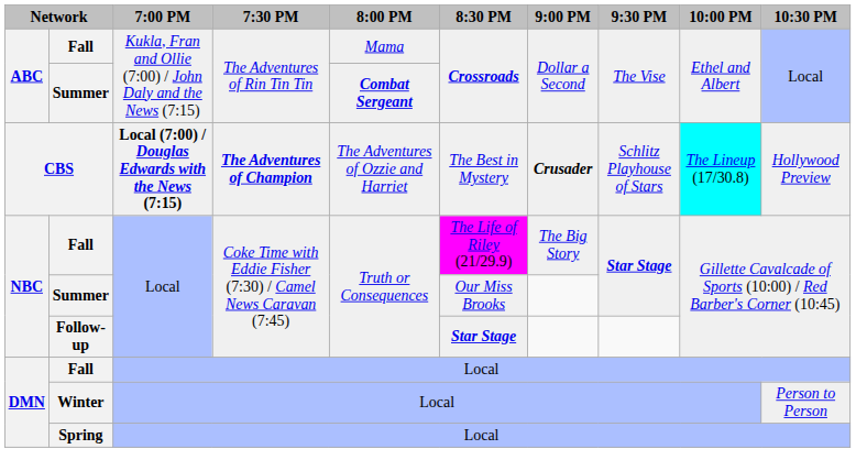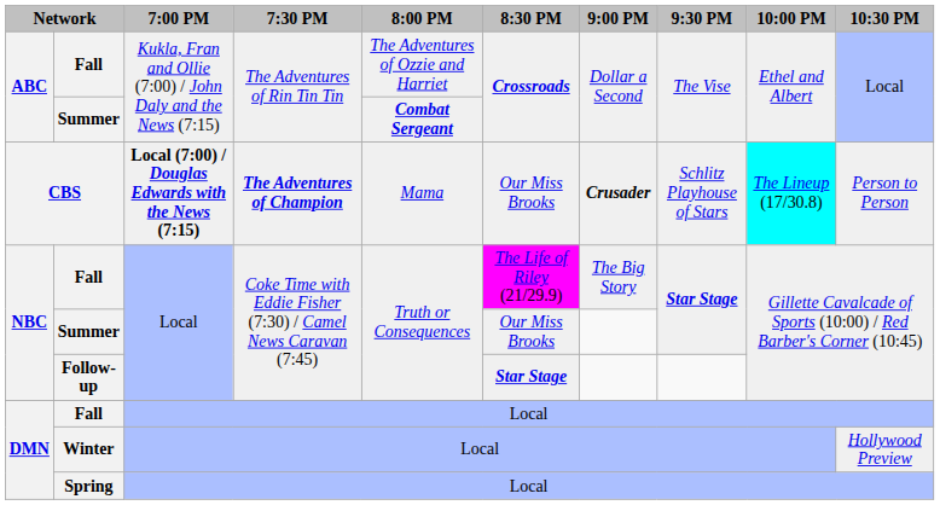 <table class="wikitable" style="width:100%;margin-right:0;text-align:center">
 <tr>
 <th colspan="2" style="background-color:#C0C0C0;text-align:center">Network</th>
 <th style="background-color:#C0C0C0;text-align:center">7:00 PM</th>
 <th style="background-color:#C0C0C0;text-align:center">7:30 PM</th>
 <th style="background-color:#C0C0C0;text-align:center">8:00 PM</th>
 <th style="background-color:#C0C0C0;text-align:center">8:30 PM</th>
 <th style="background-color:#C0C0C0;text-align:center">9:00 PM</th>
 <th style="background-color:#C0C0C0;text-align:center">9:30 PM</th>
 <th style="background-color:#C0C0C0;text-align:center">10:00 PM</th>
 <th style="background-color:#C0C0C0;text-align:center">10:30 PM</th>
 </tr>
 <tr>
 <th bgcolor="#C0C0C0" rowspan="2"><a href='#'>ABC</a></th>
 <th>Fall</th>
 <td bgcolor="#F0F0F0" rowspan="2"><em><a href='#'>Kukla, Fran and Ollie</a></em> (7:00) / <em><a href='#'>John Daly and the News</a></em> (7:15)</td>
 <td bgcolor="#F0F0F0" rowspan="2"><em><a href='#'>The Adventures of Rin Tin Tin</a></em></td>
-<td bgcolor="#F0F0F0"><em><a href='#'>Mama</a></em></td>
+<td bgcolor="#F0F0F0"><em><a href='#'>The Adventures of Ozzie and Harriet</a></em></td>
 <td bgcolor="#F0F0F0" rowspan="2"><strong><em><a href='#'>Crossroads</a></em></strong></td>
 <td bgcolor="#F0F0F0" rowspan="2"><em><a href='#'>Dollar a Second</a></em></td>
 <td bgcolor="#F0F0F0" rowspan="2"><em><a href='#'>The Vise</a></em></td>
 <td bgcolor="#F0F0F0" rowspan="2"><em><a href='#'>Ethel and Albert</a></em></td>
 <td bgcolor="#abbfff" rowspan="2">Local</td>
 </tr>
 <tr>
 <th>Summer</th>
 <td bgcolor="#F0F0F0"><strong><em><a href='#'>Combat Sergeant</a></em></strong></td>
 </tr>
 <tr>
 <th colspan="2"><a href='#'>CBS</a></th>
 <td bgcolor="#F0F0F0"><strong>Local (7:00) / <em><a href='#'>Douglas Edwards with the News</a></em> (7:15)</strong></td>
 <td bgcolor="#F0F0F0"><strong><em><a href='#'>The Adventures of Champion</a></em></strong></td>
-<td bgcolor="#F0F0F0"><em><a href='#'>The Adventures of Ozzie and Harriet</a></em></td>
-<td bgcolor="#F0F0F0"><em><a href='#'>The Best in Mystery</a></em></td>
+<td bgcolor="#F0F0F0"><em><a href='#'>Mama</a></em></td>
+<td bgcolor="#F0F0F0"><em><a href='#'>Our Miss Brooks</a></em></td>
 <td bgcolor="#F0F0F0"><strong><em>Crusader</em></strong></td>
 <td bgcolor="#F0F0F0"><em><a href='#'>Schlitz Playhouse of Stars</a></em></td>
 <td bgcolor="#00FFFF"><em><a href='#'>The Lineup</a></em> (17/30.8)</td>
-<td bgcolor="#F0F0F0"><em><a href='#'>Hollywood Preview</a></em></td>
+<td bgcolor="#F0F0F0"><em><a href='#'>Person to Person</a></em></td>
 </tr>
 <tr>
 <th rowspan="3"><a href='#'>NBC</a></th>
 <th>Fall</th>
 <td bgcolor="#abbfff"  rowspan="3">Local</td>
 <td bgcolor="#F0F0F0"  rowspan="3"><em><a href='#'>Coke Time with Eddie Fisher</a></em> (7:30) / <em><a href='#'>Camel News Caravan</a></em> (7:45)</td>
 <td bgcolor="#F0F0F0"  rowspan="3"><em><a href='#'>Truth or Consequences</a></em></td>
 <td bgcolor="#FF00FF"><em><a href='#'>The Life of Riley</a></em> (21/29.9)</td>
 <td bgcolor="#F0F0F0"><em><a href='#'>The Big Story</a></em></td>
 <td bgcolor="#F0F0F0" rowspan="2"><strong><em><a href='#'>Star Stage</a></em></strong></td>
 <td bgcolor="#F0F0F0" colspan="2" rowspan="3"><em><a href='#'>Gillette Cavalcade of Sports</a></em> (10:00) / <em><a href='#'>Red Barber's Corner</a></em> (10:45)</td>
 </tr>
 <tr>
 <th>Summer</th>
 <td bgcolor="#F0F0F0"><em><a href='#'>Our Miss Brooks</a></em></td>
 </tr>
 <tr>
 <th>Follow-up</th>
 <td bgcolor="#F0F0F0"><strong><em><a href='#'>Star Stage</a></em></strong></td>
 <td></td>
 </tr>
 <tr>
 <th rowspan="3"><a href='#'>DMN</a></th>
 <th>Fall</th>
 <td colspan="8" bgcolor="#abbfff">Local</td>
 </tr>
 <tr>
 <th>Winter</th>
 <td colspan="7" bgcolor="#abbfff">Local</td>
-<td bgcolor="#F0F0F0"><em><a href='#'>Person to Person</a></em></td>
+<td bgcolor="#F0F0F0"><em><a href='#'>Hollywood Preview</a></em></td>
 </tr>
 <tr>
 <th>Spring</th>
 <td colspan="8" bgcolor="#abbfff">Local</td>
 </tr>
 </table>
